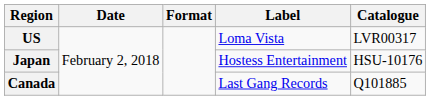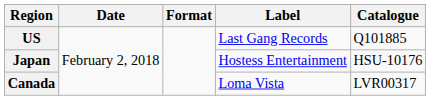 <table class="wikitable plainrowheaders">
 <tr>
 <th scope="col">Region</th>
 <th scope="col">Date</th>
 <th scope="col">Format</th>
 <th scope="col">Label</th>
 <th scope="col">Catalogue</th>
 </tr>
 <tr>
 <th>US</th>
 <td scope="row" rowspan="3">February 2, 2018</td>
 <td rowspan="3"></td>
-<td><a href='#'>Loma Vista</a></td>
-<td>LVR00317</td>
+<td><a href='#'>Last Gang Records</a></td>
+<td>Q101885</td>
 </tr>
 <tr>
 <th>Japan</th>
 <td><a href='#'>Hostess Entertainment</a></td>
 <td>HSU-10176</td>
 </tr>
 <tr>
 <th>Canada</th>
-<td><a href='#'>Last Gang Records</a></td>
-<td>Q101885</td>
+<td><a href='#'>Loma Vista</a></td>
+<td>LVR00317</td>
 </tr>
 </table>
